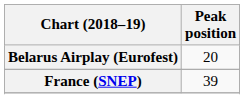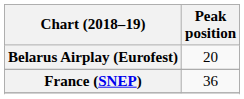 <table class="wikitable sortable plainrowheaders" style="text-align:center">
 <tr>
 <th>Chart (2018–19)</th>
 <th>Peak<br>position</th>
 </tr>
 <tr>
 <th scope="row">Belarus Airplay (Eurofest)</th>
 <td>20</td>
 </tr>
 <tr>
 </tr>
 <tr>
 </tr>
 <tr>
 </tr>
 <tr>
 <th scope="row">France (<a href='#'>SNEP</a>)</th>
-<td>39</td>
+<td>36</td>
 </tr>
 <tr>
 </tr>
 <tr>
 </tr>
 <tr>
 </tr>
 </table>
